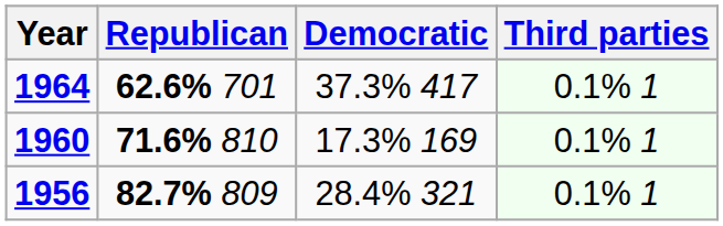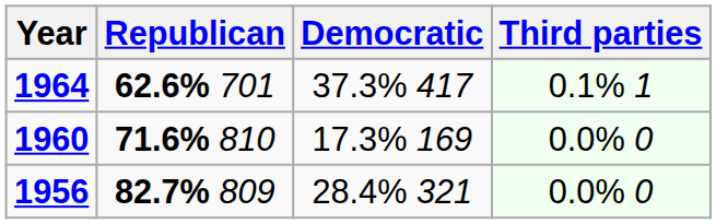 <table class="wikitable" style="float:right; font-size:95%;">
 <tr bgcolor=lightgrey>
 <th>Year</th>
 <th><a href='#'>Republican</a></th>
 <th><a href='#'>Democratic</a></th>
 <th><a href='#'>Third parties</a></th>
 </tr>
 <tr>
 <td style="text-align:center;" ><strong><a href='#'>1964</a></strong></td>
 <td style="text-align:center;" ><strong>62.6%</strong> <em>701</em></td>
 <td style="text-align:center;" >37.3% <em>417</em></td>
 <td style="text-align:center; background:honeyDew;">0.1% <em>1</em></td>
 </tr>
 <tr>
 <td style="text-align:center;" ><strong><a href='#'>1960</a></strong></td>
 <td style="text-align:center;" ><strong>71.6%</strong> <em>810</em></td>
 <td style="text-align:center;" >17.3% <em>169</em></td>
-<td style="text-align:center; background:honeyDew;">0.1% <em>1</em></td>
+<td style="text-align:center; background:honeyDew;">0.0% <em>0</em></td>
 </tr>
 <tr>
 <td style="text-align:center;" ><strong><a href='#'>1956</a></strong></td>
 <td style="text-align:center;" ><strong>82.7%</strong> <em>809</em></td>
 <td style="text-align:center;" >28.4% <em>321</em></td>
-<td style="text-align:center; background:honeyDew;">0.1% <em>1</em></td>
+<td style="text-align:center; background:honeyDew;">0.0% <em>0</em></td>
 </tr>
 </table>
